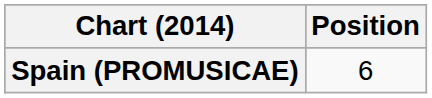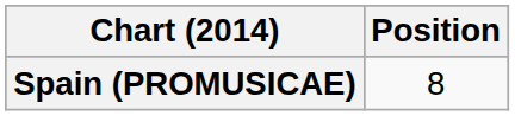 <table class="wikitable plainrowheaders" style="text-align:center;">
 <tr>
 <th>Chart (2014)</th>
 <th>Position</th>
 </tr>
 <tr>
 <th scope="row">Spain (PROMUSICAE)</th>
-<td>6</td>
+<td>8</td>
 </tr>
 </table>
